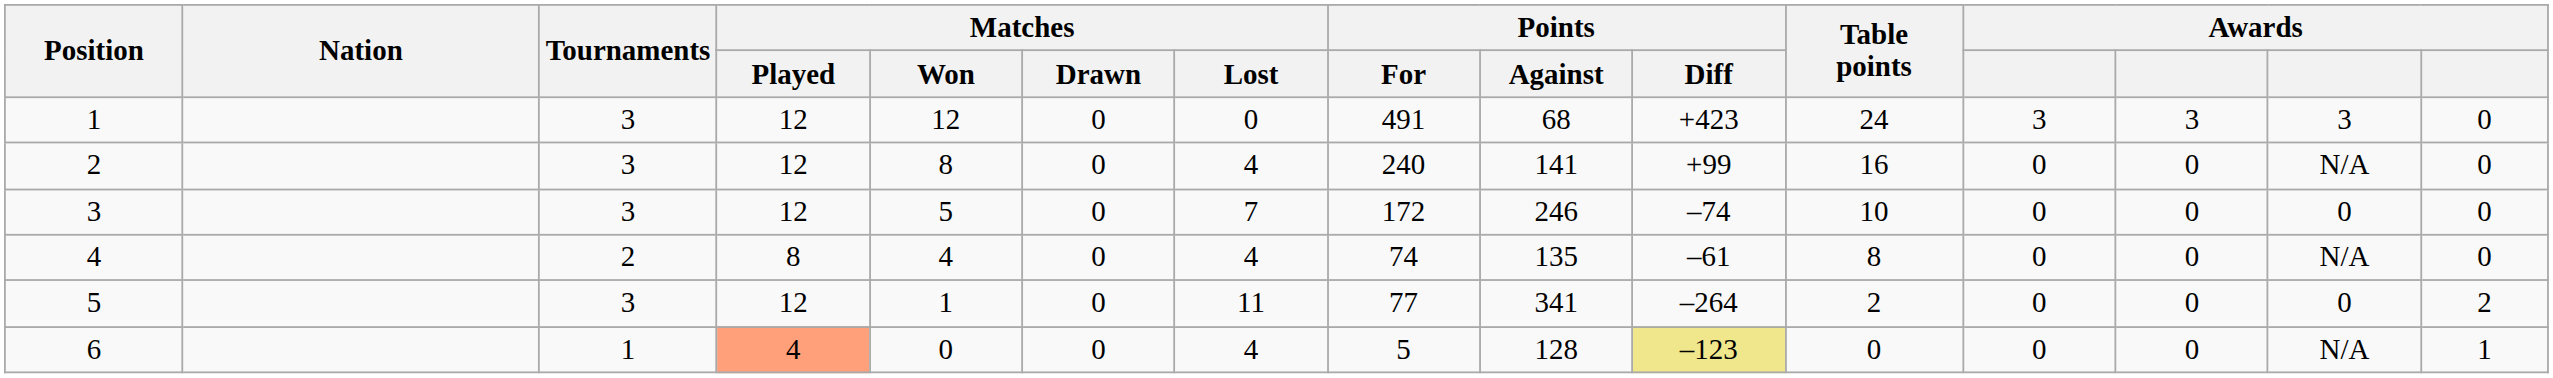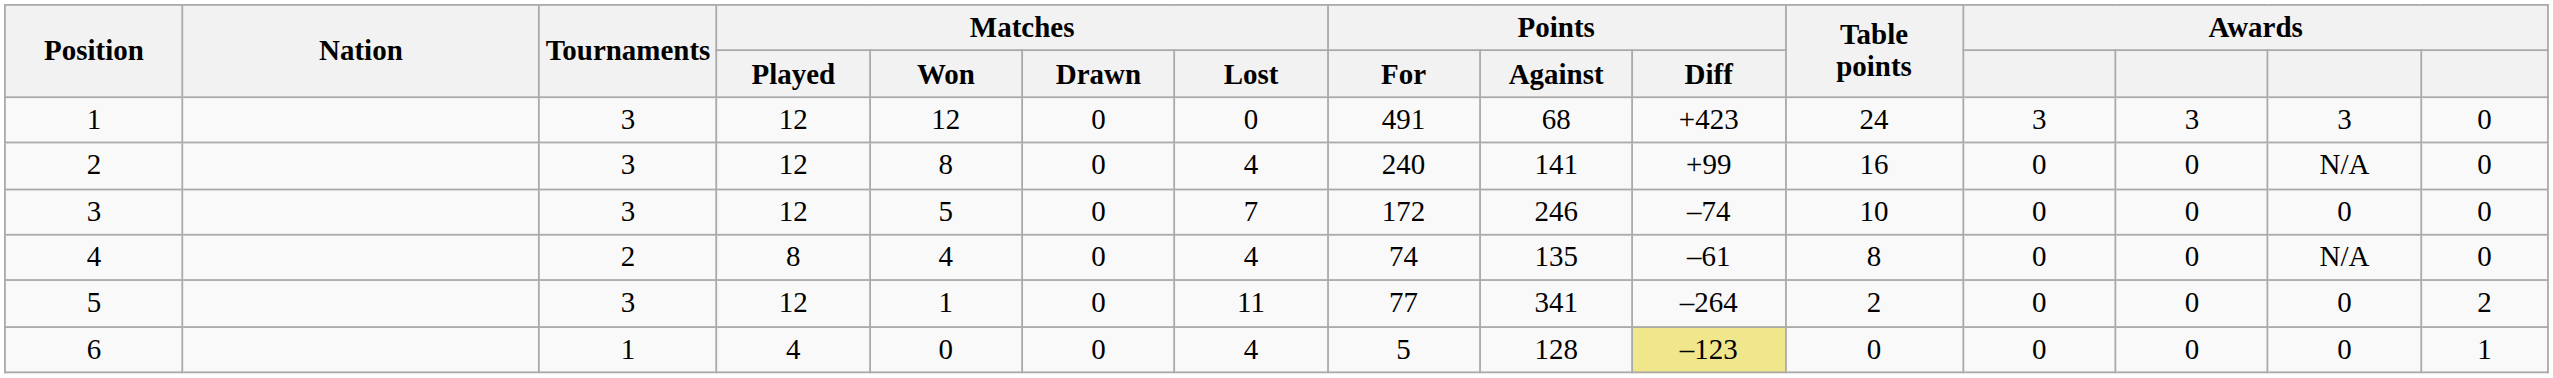 <table class="wikitable" style="text-align:center">
 <tr>
 <th rowspan="2" style="width:7%">Position</th>
 <th rowspan="2" style="width:14%">Nation</th>
 <th rowspan="2" style="width:7%">Tournaments</th>
 <th colspan="4" style="width:28%">Matches</th>
 <th colspan="3" style="width:21%">Points</th>
 <th rowspan="2" style="width:7%">Table<br> points</th>
 <th colspan="4" style="width:24%">Awards</th>
 </tr>
 <tr>
 <th style="width:6%">Played</th>
 <th style="width:6%">Won</th>
 <th style="width:6%">Drawn</th>
 <th style="width:6%">Lost</th>
 <th style="width:6%">For</th>
 <th style="width:6%">Against</th>
 <th style="width:6%">Diff</th>
 <th style="width:6%"></th>
 <th style="width:6%"></th>
 <th style="width:6%"></th>
 <th style="width:6%"></th>
 </tr>
 <tr>
 <td>1</td>
 <td align="left"></td>
 <td>3</td>
 <td>12</td>
 <td>12</td>
 <td>0</td>
 <td>0</td>
 <td>491</td>
 <td>68</td>
 <td>+423</td>
 <td>24</td>
 <td>3</td>
 <td>3</td>
 <td>3</td>
 <td>0</td>
 </tr>
 <tr>
 <td>2</td>
 <td align="left"></td>
 <td>3</td>
 <td>12</td>
 <td>8</td>
 <td>0</td>
 <td>4</td>
 <td>240</td>
 <td>141</td>
 <td>+99</td>
 <td>16</td>
 <td>0</td>
 <td>0</td>
 <td>N/A</td>
 <td>0</td>
 </tr>
 <tr>
 <td>3</td>
 <td align="left"></td>
 <td>3</td>
 <td>12</td>
 <td>5</td>
 <td>0</td>
 <td>7</td>
 <td>172</td>
 <td>246</td>
 <td>–74</td>
 <td>10</td>
 <td>0</td>
 <td>0</td>
 <td>0</td>
 <td>0</td>
 </tr>
 <tr>
 <td>4</td>
 <td align="left"></td>
 <td>2</td>
 <td>8</td>
 <td>4</td>
 <td>0</td>
 <td>4</td>
 <td>74</td>
 <td>135</td>
 <td>–61</td>
 <td>8</td>
 <td>0</td>
 <td>0</td>
 <td>N/A</td>
 <td>0</td>
 </tr>
 <tr>
 <td>5</td>
 <td align="left"></td>
 <td>3</td>
 <td>12</td>
 <td>1</td>
 <td>0</td>
 <td>11</td>
 <td>77</td>
 <td>341</td>
 <td>–264</td>
 <td>2</td>
 <td>0</td>
 <td>0</td>
 <td>0</td>
 <td>2</td>
 </tr>
 <tr>
 <td>6</td>
 <td align="left"></td>
 <td>1</td>
-<td style="background: lightsalmon;">4</td>
+<td>4</td>
 <td>0</td>
 <td>0</td>
 <td>4</td>
 <td>5</td>
 <td>128</td>
 <td style="background: khaki;">–123</td>
 <td>0</td>
 <td>0</td>
 <td>0</td>
-<td>N/A</td>
+<td>0</td>
 <td>1</td>
 </tr>
 </table>
